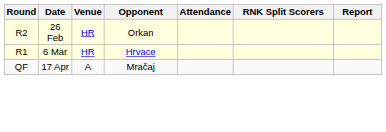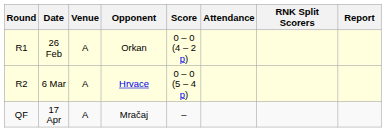 <table class="wikitable sortable" style="text-align: center; font-size:95%;">
 <tr>
 <th width="30">Round</th>
 <th width="60">Date</th>
 <th width="20">Venue</th>
 <th width="150">Opponent</th>
+<th width="60">Score</th>
 <th width="40">Attendance</th>
 <th width="250">RNK Split Scorers</th>
 <th width="90" class="unsortable">Report</th>
 </tr>
 <tr bgcolor="#ffffdd">
-<td>R2</td>
+<td>R1</td>
 <td>26 Feb</td>
-<td><a href='#'>HR</a></td>
+<td>A</td>
 <td>Orkan</td>
+<td>0 – 0 (4 – 2 <a href='#'>p</a>)</td>
 <td></td>
 <td></td>
 <td></td>
 </tr>
 <tr bgcolor="#ffffdd">
-<td>R1</td>
+<td>R2</td>
 <td>6 Mar</td>
-<td><a href='#'>HR</a></td>
+<td>A</td>
 <td><a href='#'>Hrvace</a></td>
+<td>0 – 0 (5 – 4 <a href='#'>p</a>)</td>
 <td></td>
 <td></td>
 <td></td>
 </tr>
 <tr>
 <td>QF</td>
 <td>17 Apr</td>
 <td>A</td>
 <td>Mračaj</td>
+<td>–</td>
 <td></td>
 <td></td>
 <td></td>
 </tr>
 </table>
